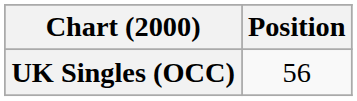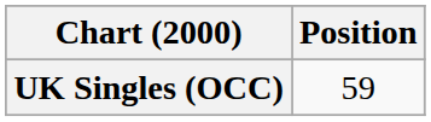 <table class="wikitable plainrowheaders" style="text-align:center">
 <tr>
 <th>Chart (2000)</th>
 <th>Position</th>
 </tr>
 <tr>
 <th scope="row">UK Singles (OCC)</th>
-<td>56</td>
+<td>59</td>
 </tr>
 </table>
